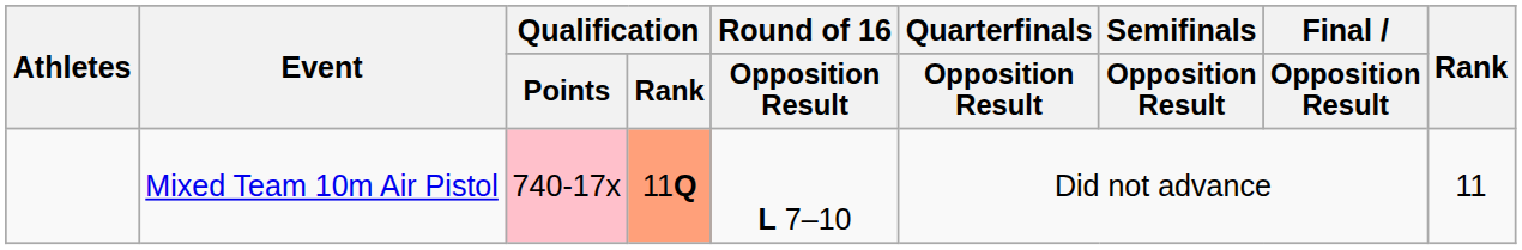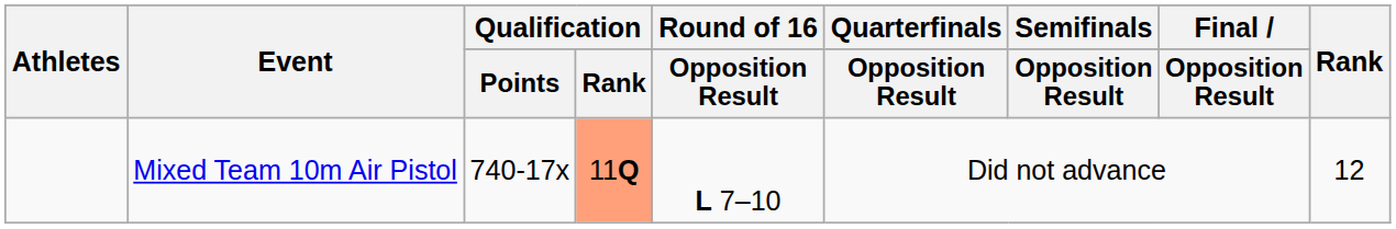 <table class="wikitable" style="font-size:90%;">
 <tr>
 <th rowspan=2>Athletes</th>
 <th rowspan=2>Event</th>
 <th colspan=2>Qualification</th>
 <th>Round of 16</th>
 <th>Quarterfinals</th>
 <th>Semifinals</th>
 <th>Final / </th>
 <th rowspan=2>Rank</th>
 </tr>
 <tr style="font-size:95%">
 <th>Points</th>
 <th>Rank</th>
 <th>Opposition<br>Result</th>
 <th>Opposition<br>Result</th>
 <th>Opposition<br>Result</th>
 <th>Opposition<br>Result</th>
 </tr>
 <tr align=center>
 <td align=left><br></td>
 <td align=left><a href='#'>Mixed Team 10m Air Pistol</a></td>
-<td style="background: pink;">740-17x</td>
+<td>740-17x</td>
 <td style="background: lightsalmon;">11<strong>Q</strong></td>
 <td><br><br><strong>L</strong> 7–10</td>
 <td colspan=3>Did not advance</td>
-<td>11</td>
+<td>12</td>
 </tr>
 </table>
